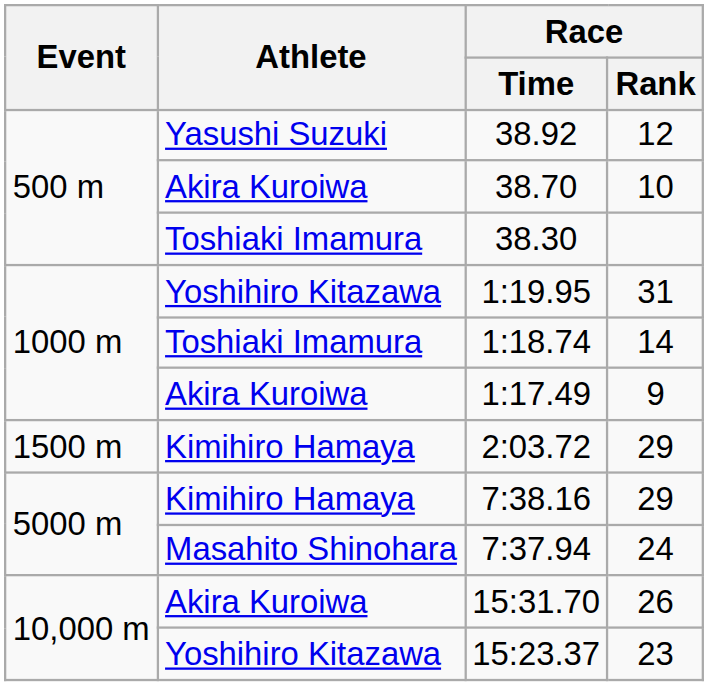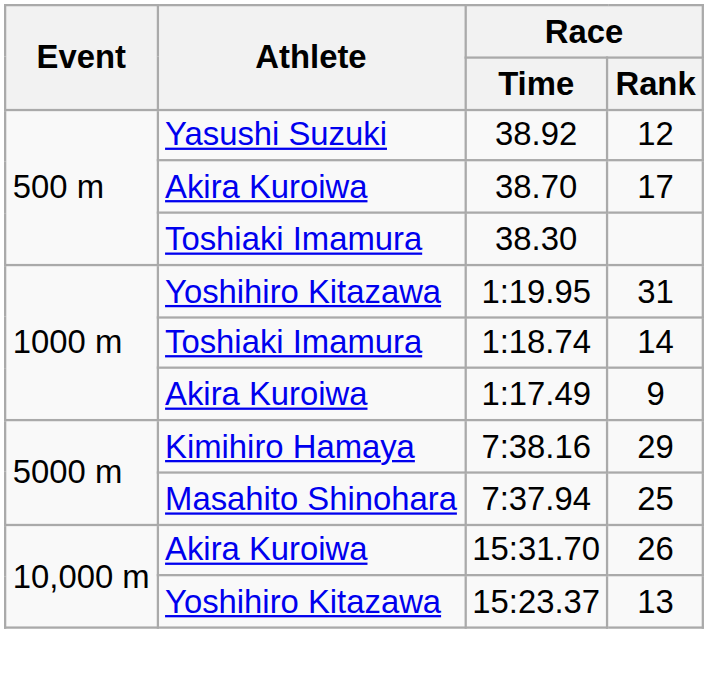 <table class="wikitable" border="1" style="font-size:90%">
 <tr>
 <th rowspan=2>Event</th>
 <th rowspan=2>Athlete</th>
 <th colspan=2>Race</th>
 </tr>
 <tr>
 <th>Time</th>
 <th>Rank</th>
 </tr>
 <tr>
 <td rowspan=3>500 m</td>
 <td><a href='#'>Yasushi Suzuki</a></td>
 <td align=center>38.92</td>
 <td align=center>12</td>
 </tr>
 <tr>
 <td><a href='#'>Akira Kuroiwa</a></td>
 <td align=center>38.70</td>
-<td align=center>10</td>
+<td align=center>17</td>
 </tr>
 <tr>
 <td><a href='#'>Toshiaki Imamura</a></td>
 <td align=center>38.30</td>
 <td align=center></td>
 </tr>
 <tr>
 <td rowspan=3>1000 m</td>
 <td><a href='#'>Yoshihiro Kitazawa</a></td>
 <td align=center>1:19.95</td>
 <td align=center>31</td>
 </tr>
 <tr>
 <td><a href='#'>Toshiaki Imamura</a></td>
 <td align=center>1:18.74</td>
 <td align=center>14</td>
 </tr>
 <tr>
 <td><a href='#'>Akira Kuroiwa</a></td>
 <td align=center>1:17.49</td>
 <td align=center>9</td>
 </tr>
 <tr>
-<td>1500 m</td>
-<td><a href='#'>Kimihiro Hamaya</a></td>
-<td align=center>2:03.72</td>
-<td align=center>29</td>
-</tr>
-<tr>
 <td rowspan=2>5000 m</td>
 <td><a href='#'>Kimihiro Hamaya</a></td>
 <td align=center>7:38.16</td>
 <td align=center>29</td>
 </tr>
 <tr>
 <td><a href='#'>Masahito Shinohara</a></td>
 <td align=center>7:37.94</td>
-<td align=center>24</td>
+<td align=center>25</td>
 </tr>
 <tr>
 <td rowspan=2>10,000 m</td>
 <td><a href='#'>Akira Kuroiwa</a></td>
 <td align=center>15:31.70</td>
 <td align=center>26</td>
 </tr>
 <tr>
 <td><a href='#'>Yoshihiro Kitazawa</a></td>
 <td align=center>15:23.37</td>
-<td align=center>23</td>
+<td align=center>13</td>
 </tr>
 </table>
